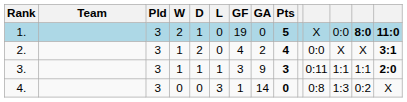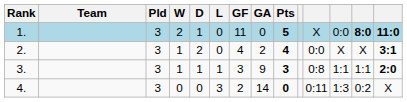 <table class="wikitable">
 <tr>
 <th bgcolor="#efefef">Rank</th>
 <th bgcolor="#efefef" width="140">Team</th>
 <th bgcolor="#efefef" width="20">Pld</th>
 <th bgcolor="#efefef" width="20">W</th>
 <th bgcolor="#efefef" width="20">D</th>
 <th bgcolor="#efefef" width="20">L</th>
 <th bgcolor="#efefef" width="20">GF</th>
 <th bgcolor="#efefef" width="20">GA</th>
 <th bgcolor="#efefef" width="20">Pts</th>
 <th bgcolor="#efefef"></th>
 <th bgcolor="#efefef" width="20"></th>
 <th bgcolor="#efefef" width="20"></th>
 <th bgcolor="#efefef" width="20"></th>
 <th bgcolor="#efefef" width="20"></th>
 </tr>
 <tr align=center bgcolor=lightblue>
 <td>1.</td>
 <td align=left></td>
 <td>3</td>
 <td>2</td>
 <td>1</td>
 <td>0</td>
-<td>19</td>
+<td>11</td>
 <td>0</td>
 <td><strong>5</strong></td>
 <td></td>
 <td>X</td>
 <td>0:0</td>
 <td><strong>8:0</strong></td>
 <td><strong>11:0</strong></td>
 </tr>
 <tr align=center>
 <td>2.</td>
 <td align=left></td>
 <td>3</td>
 <td>1</td>
 <td>2</td>
 <td>0</td>
 <td>4</td>
 <td>2</td>
 <td><strong>4</strong></td>
 <td></td>
 <td>0:0</td>
 <td>X</td>
 <td>X</td>
 <td><strong>3:1</strong></td>
 </tr>
 <tr align=center>
 <td>3.</td>
 <td align=left></td>
 <td>3</td>
 <td>1</td>
 <td>1</td>
 <td>1</td>
 <td>3</td>
 <td>9</td>
 <td><strong>3</strong></td>
 <td></td>
-<td>0:11</td>
+<td>0:8</td>
 <td>1:1</td>
 <td>1:1</td>
 <td><strong>2:0</strong></td>
 </tr>
 <tr align=center>
 <td>4.</td>
 <td align=left></td>
 <td>3</td>
 <td>0</td>
 <td>0</td>
 <td>3</td>
-<td>1</td>
+<td>2</td>
 <td>14</td>
 <td><strong>0</strong></td>
 <td></td>
-<td>0:8</td>
+<td>0:11</td>
 <td>1:3</td>
 <td>0:2</td>
 <td>X</td>
 </tr>
 </table>
